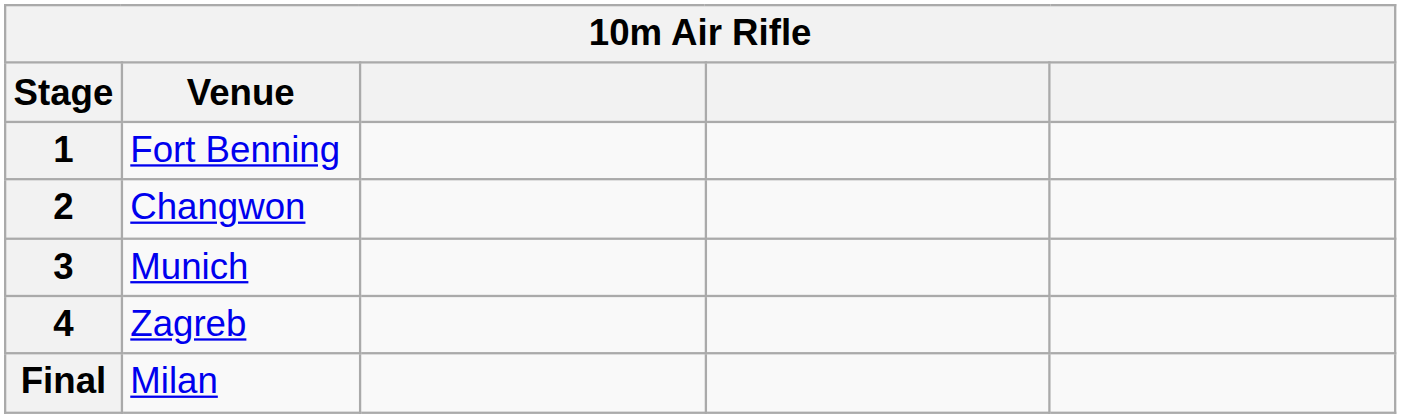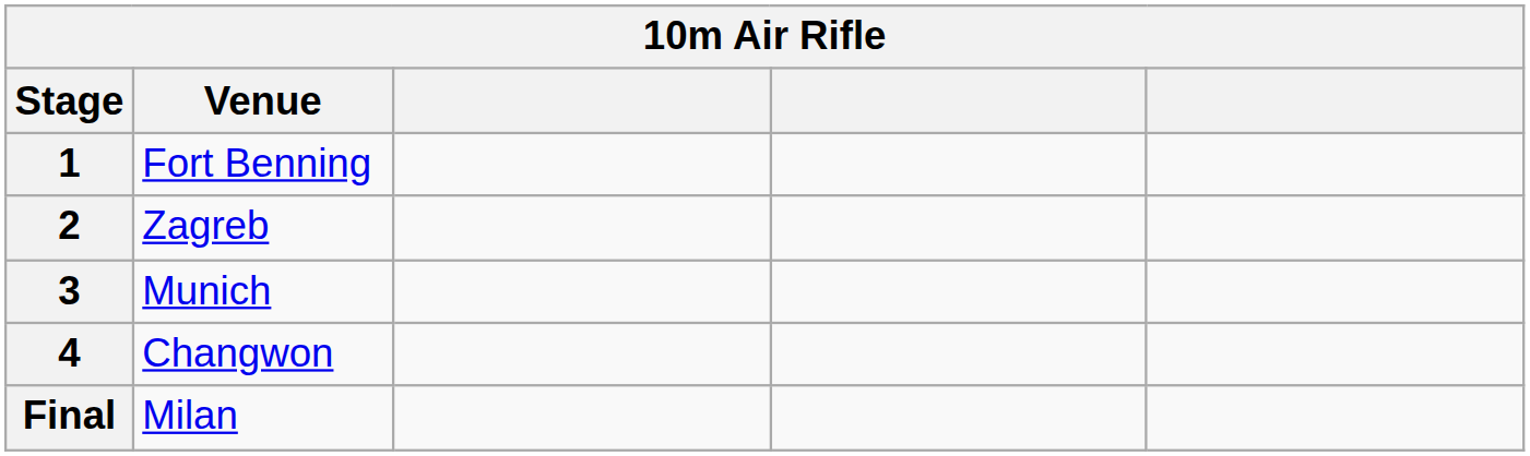 <table class="wikitable">
 <tr>
 <th colspan="5">10m Air Rifle</th>
 </tr>
 <tr>
 <th>Stage</th>
 <th width=110>Venue</th>
 <th width=240></th>
 <th width=240></th>
 <th width=240></th>
 </tr>
 <tr>
 <th>1</th>
 <td> <a href='#'>Fort Benning</a></td>
 <td></td>
 <td></td>
 <td></td>
 </tr>
 <tr>
 <th>2</th>
-<td> <a href='#'>Changwon</a></td>
+<td> <a href='#'>Zagreb</a></td>
 <td></td>
 <td></td>
 <td></td>
 </tr>
 <tr>
 <th>3</th>
 <td> <a href='#'>Munich</a></td>
 <td></td>
 <td></td>
 <td></td>
 </tr>
 <tr>
 <th>4</th>
-<td> <a href='#'>Zagreb</a></td>
+<td> <a href='#'>Changwon</a></td>
 <td></td>
 <td></td>
 <td></td>
 </tr>
 <tr>
 <th>Final</th>
 <td> <a href='#'>Milan</a></td>
 <td></td>
 <td></td>
 <td></td>
 </tr>
 </table>
